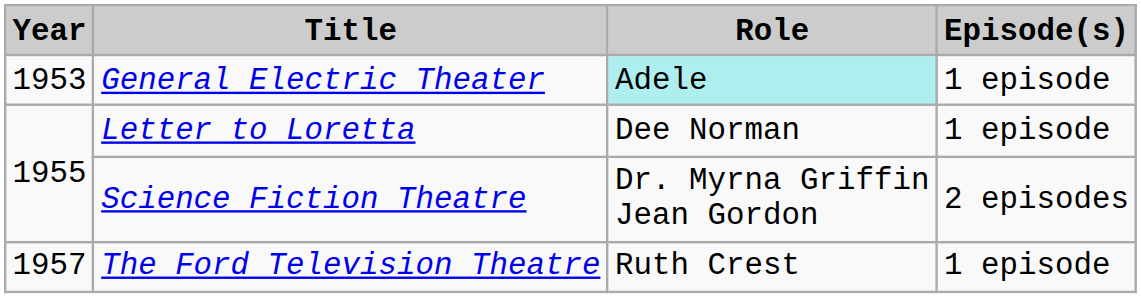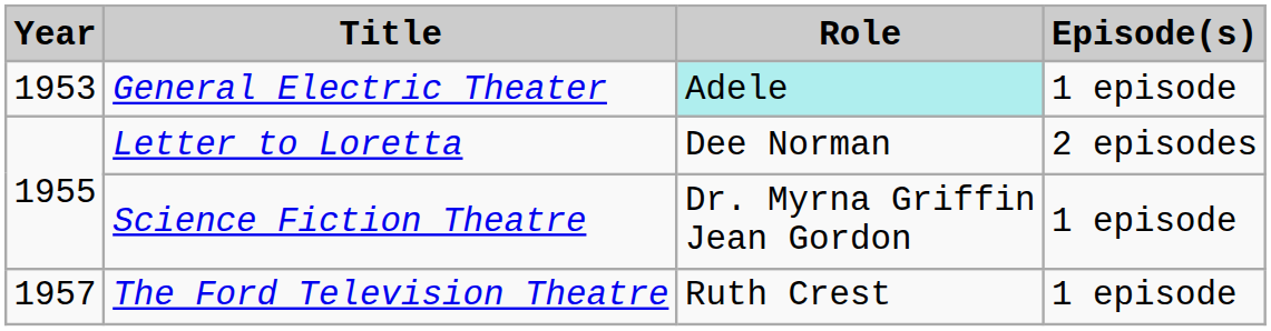 <table class="wikitable">
 <tr>
 <th style="background:#ccc;">Year</th>
 <th style="background:#ccc;">Title</th>
 <th style="background:#ccc;">Role</th>
 <th style="background:#ccc;">Episode(s)</th>
 </tr>
 <tr>
 <td>1953</td>
 <td><em><a href='#'>General Electric Theater</a></em></td>
 <td style="background: paleturquoise;">Adele</td>
 <td>1 episode</td>
 </tr>
 <tr>
 <td rowspan=2>1955</td>
 <td><em><a href='#'>Letter to Loretta</a></em></td>
 <td>Dee Norman</td>
-<td>1 episode</td>
+<td>2 episodes</td>
 </tr>
 <tr>
 <td><em><a href='#'>Science Fiction Theatre</a></em></td>
 <td>Dr. Myrna Griffin<br>Jean Gordon</td>
-<td>2 episodes</td>
+<td>1 episode</td>
 </tr>
 <tr>
 <td>1957</td>
 <td><em><a href='#'>The Ford Television Theatre</a></em></td>
 <td>Ruth Crest</td>
 <td>1 episode</td>
 </tr>
 </table>
